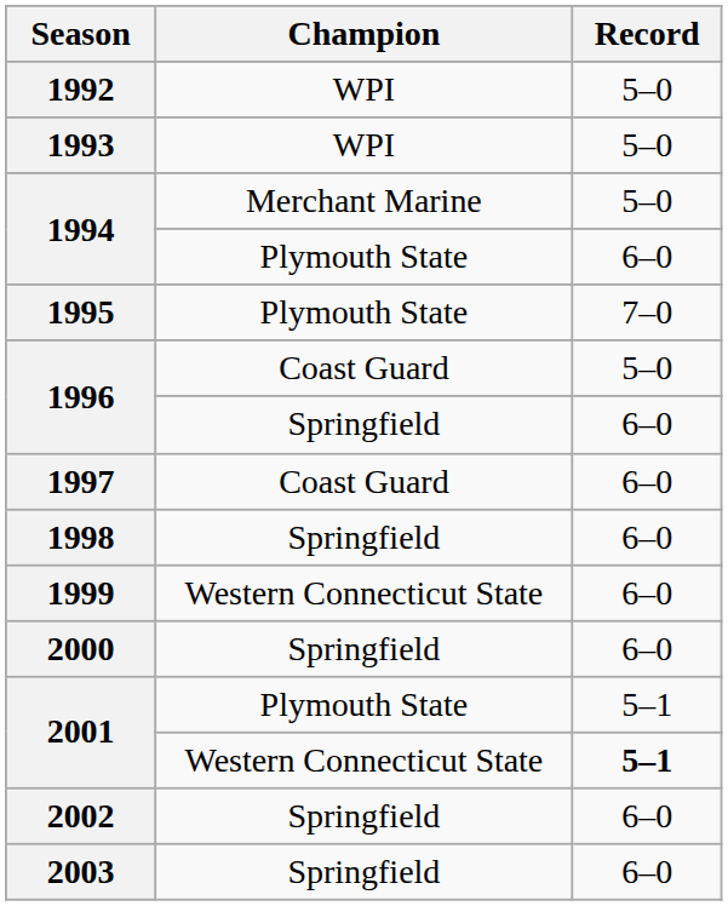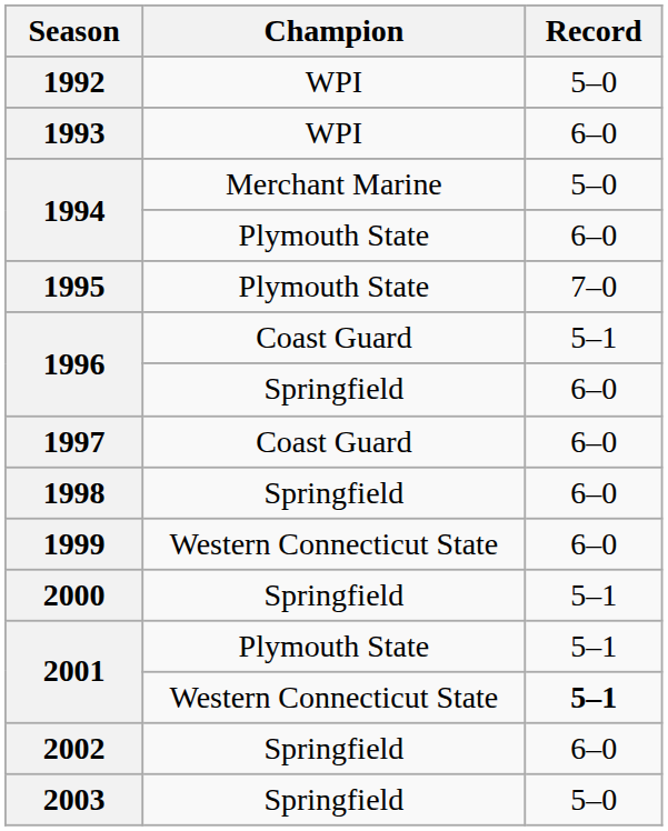 <table class="wikitable" style="font-size:95%; text-align:center">
 <tr>
 <th width="60">Season</th>
 <th width="180">Champion</th>
 <th width="60">Record</th>
 </tr>
 <tr>
 <th>1992</th>
 <td>WPI</td>
 <td>5–0</td>
 </tr>
 <tr>
 <th>1993</th>
 <td>WPI</td>
-<td>5–0</td>
+<td>6–0</td>
 </tr>
 <tr>
 <th rowspan=2>1994</th>
 <td>Merchant Marine</td>
 <td>5–0</td>
 </tr>
 <tr>
 <td>Plymouth State</td>
 <td>6–0</td>
 </tr>
 <tr>
 <th>1995</th>
 <td>Plymouth State</td>
 <td>7–0</td>
 </tr>
 <tr>
 <th rowspan=2>1996</th>
 <td>Coast Guard</td>
-<td>5–0</td>
+<td>5–1</td>
 </tr>
 <tr>
 <td>Springfield</td>
 <td>6–0</td>
 </tr>
 <tr>
 <th>1997</th>
 <td>Coast Guard</td>
 <td>6–0</td>
 </tr>
 <tr>
 <th>1998</th>
 <td>Springfield</td>
 <td>6–0</td>
 </tr>
 <tr>
 <th>1999</th>
 <td>Western Connecticut State</td>
 <td>6–0</td>
 </tr>
 <tr>
 <th>2000</th>
 <td>Springfield</td>
-<td>6–0</td>
+<td>5–1</td>
 </tr>
 <tr>
 <th rowspan=2>2001</th>
 <td>Plymouth State</td>
 <td>5–1</td>
 </tr>
 <tr>
 <td>Western Connecticut State</td>
 <td><strong>5–1</strong></td>
 </tr>
 <tr>
 <th>2002</th>
 <td>Springfield</td>
 <td>6–0</td>
 </tr>
 <tr>
 <th>2003</th>
 <td>Springfield</td>
-<td>6–0</td>
+<td>5–0</td>
 </tr>
 </table>
